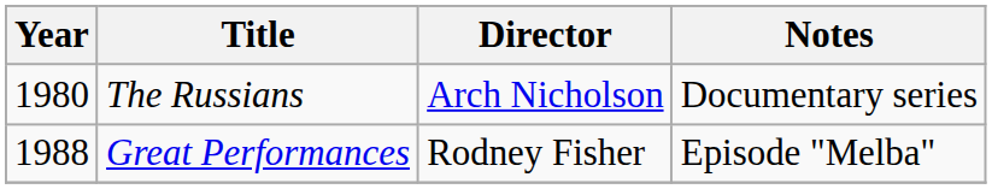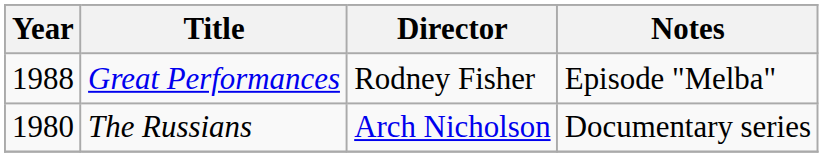 <table class="wikitable">
 <tr>
 <th>Year</th>
 <th>Title</th>
 <th>Director</th>
 <th>Notes</th>
 </tr>
 <tr>
+<td>1988</td>
+<td><em><a href='#'>Great Performances</a></em></td>
+<td>Rodney Fisher</td>
+<td>Episode "Melba"</td>
+</tr>
+<tr>
 <td>1980</td>
 <td><em>The Russians</em></td>
 <td><a href='#'>Arch Nicholson</a></td>
 <td>Documentary series</td>
 </tr>
 <tr>
-<td>1988</td>
-<td><em><a href='#'>Great Performances</a></em></td>
-<td>Rodney Fisher</td>
-<td>Episode "Melba"</td>
-</tr>
-<tr>
 </tr>
 </table>
